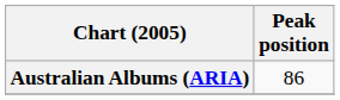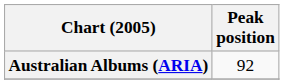 <table class="wikitable sortable plainrowheaders" style="text-align:center">
 <tr>
 <th scope="col">Chart (2005)</th>
 <th scope="col">Peak<br>position</th>
 </tr>
 <tr>
 <th scope="row">Australian Albums (<a href='#'>ARIA</a>)</th>
-<td>86</td>
+<td>92</td>
 </tr>
 <tr>
 </tr>
 <tr>
 </tr>
 <tr>
 </tr>
 <tr>
 </tr>
 <tr>
 </tr>
 <tr>
 </tr>
 </table>
